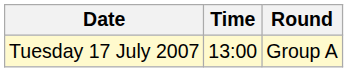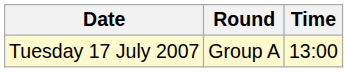 <table class="wikitable">
 <tr>
 <th>Date</th>
+<th>Round</th>
 <th>Time</th>
-<th>Round</th>
 </tr>
 <tr>
 <td style=background:lemonchiffon>Tuesday 17 July 2007</td>
+<td style=background:lemonchiffon>Group A</td>
 <td style=background:lemonchiffon>13:00</td>
-<td style=background:lemonchiffon>Group A</td>
 </tr>
 </table>
